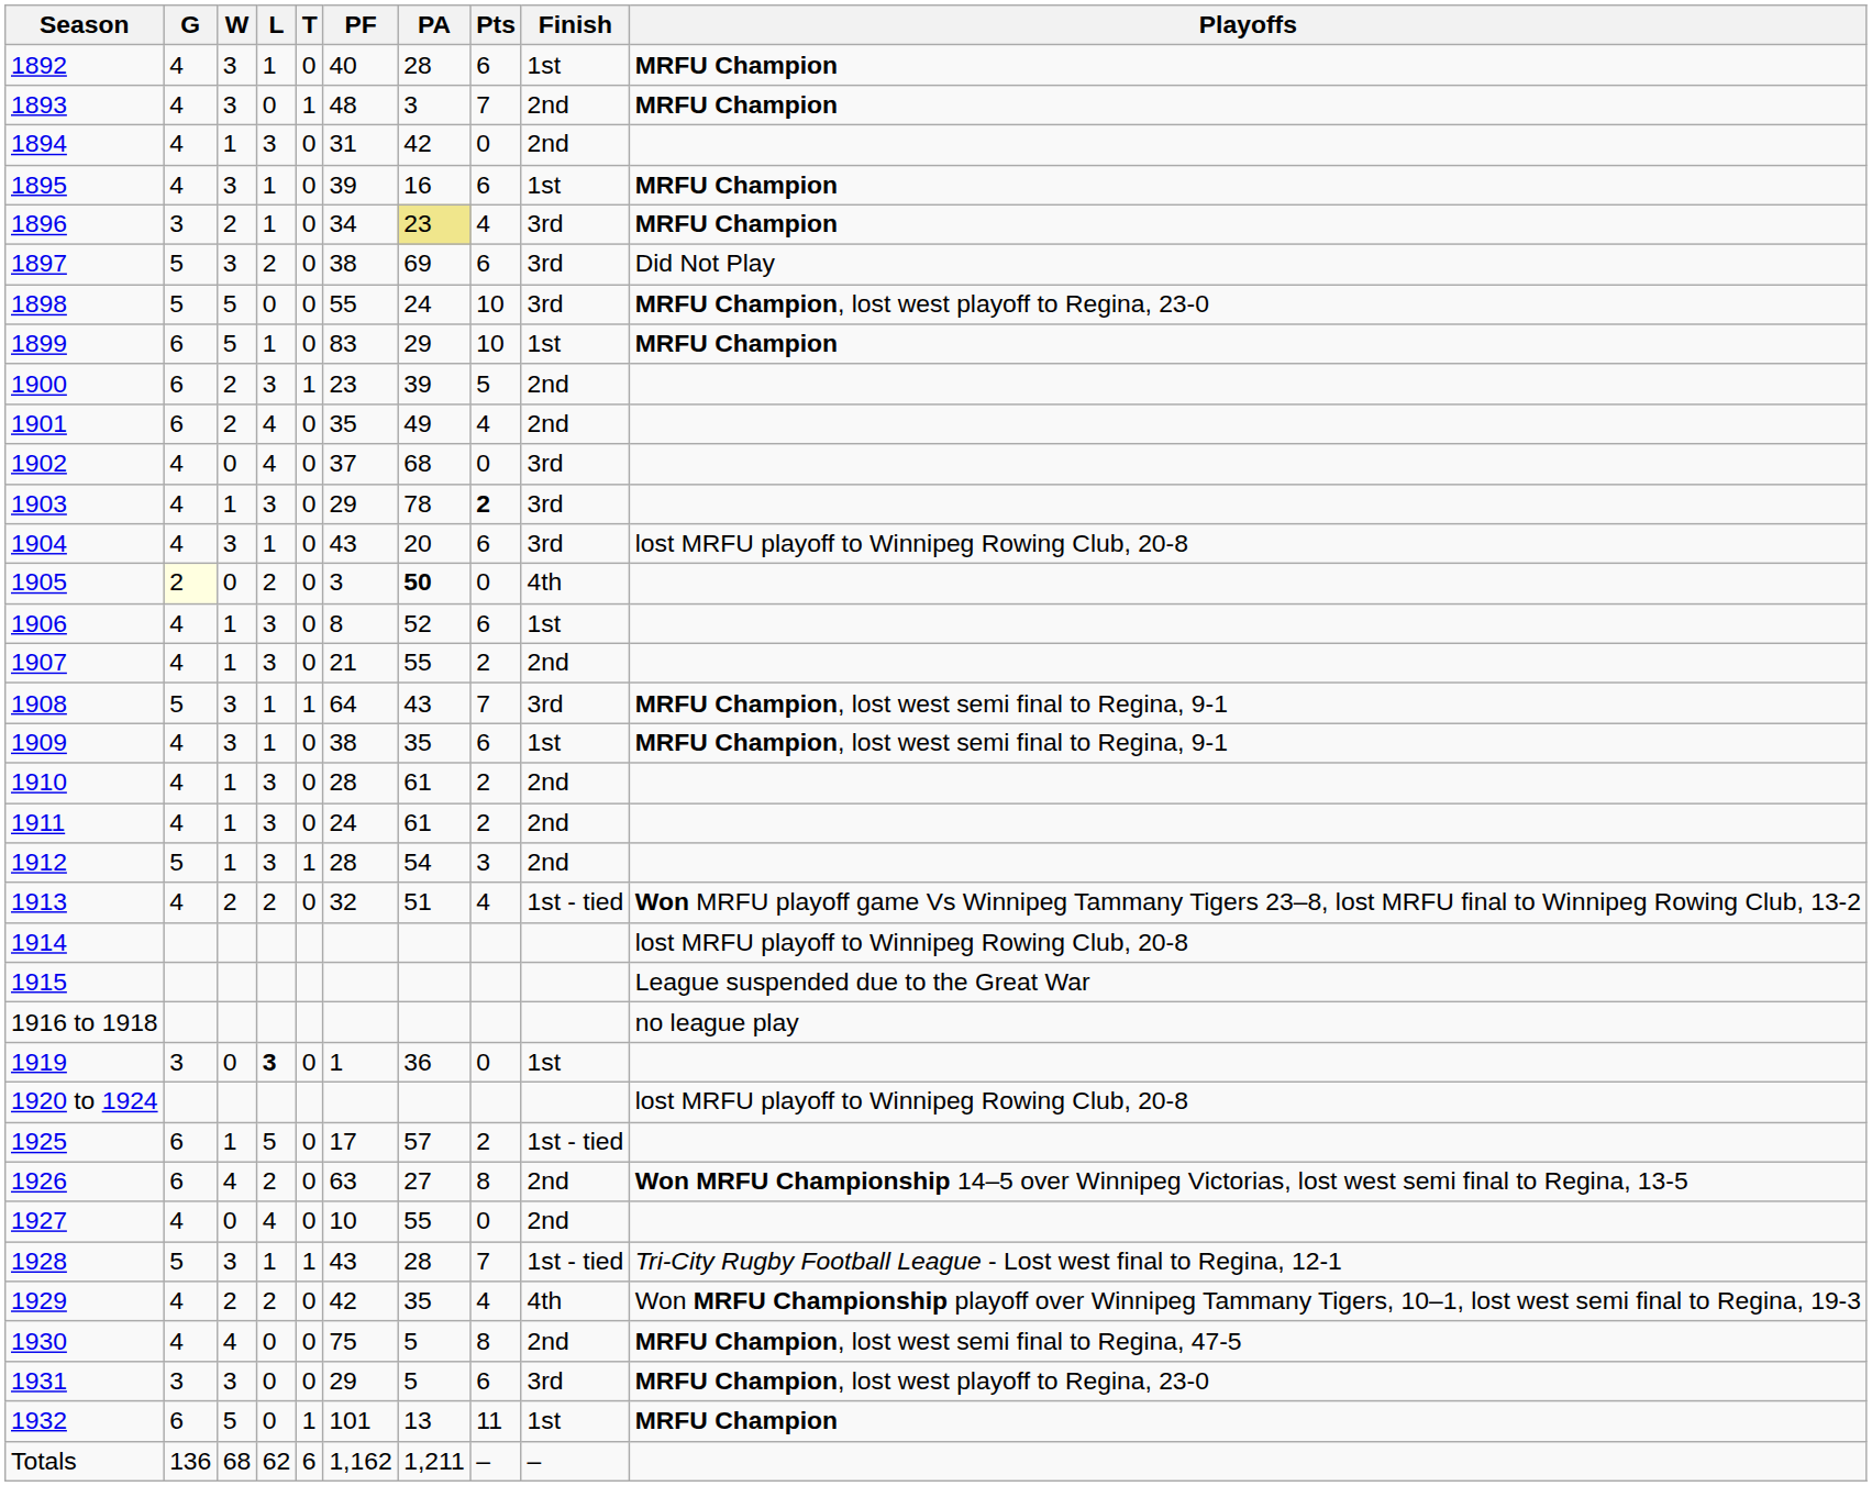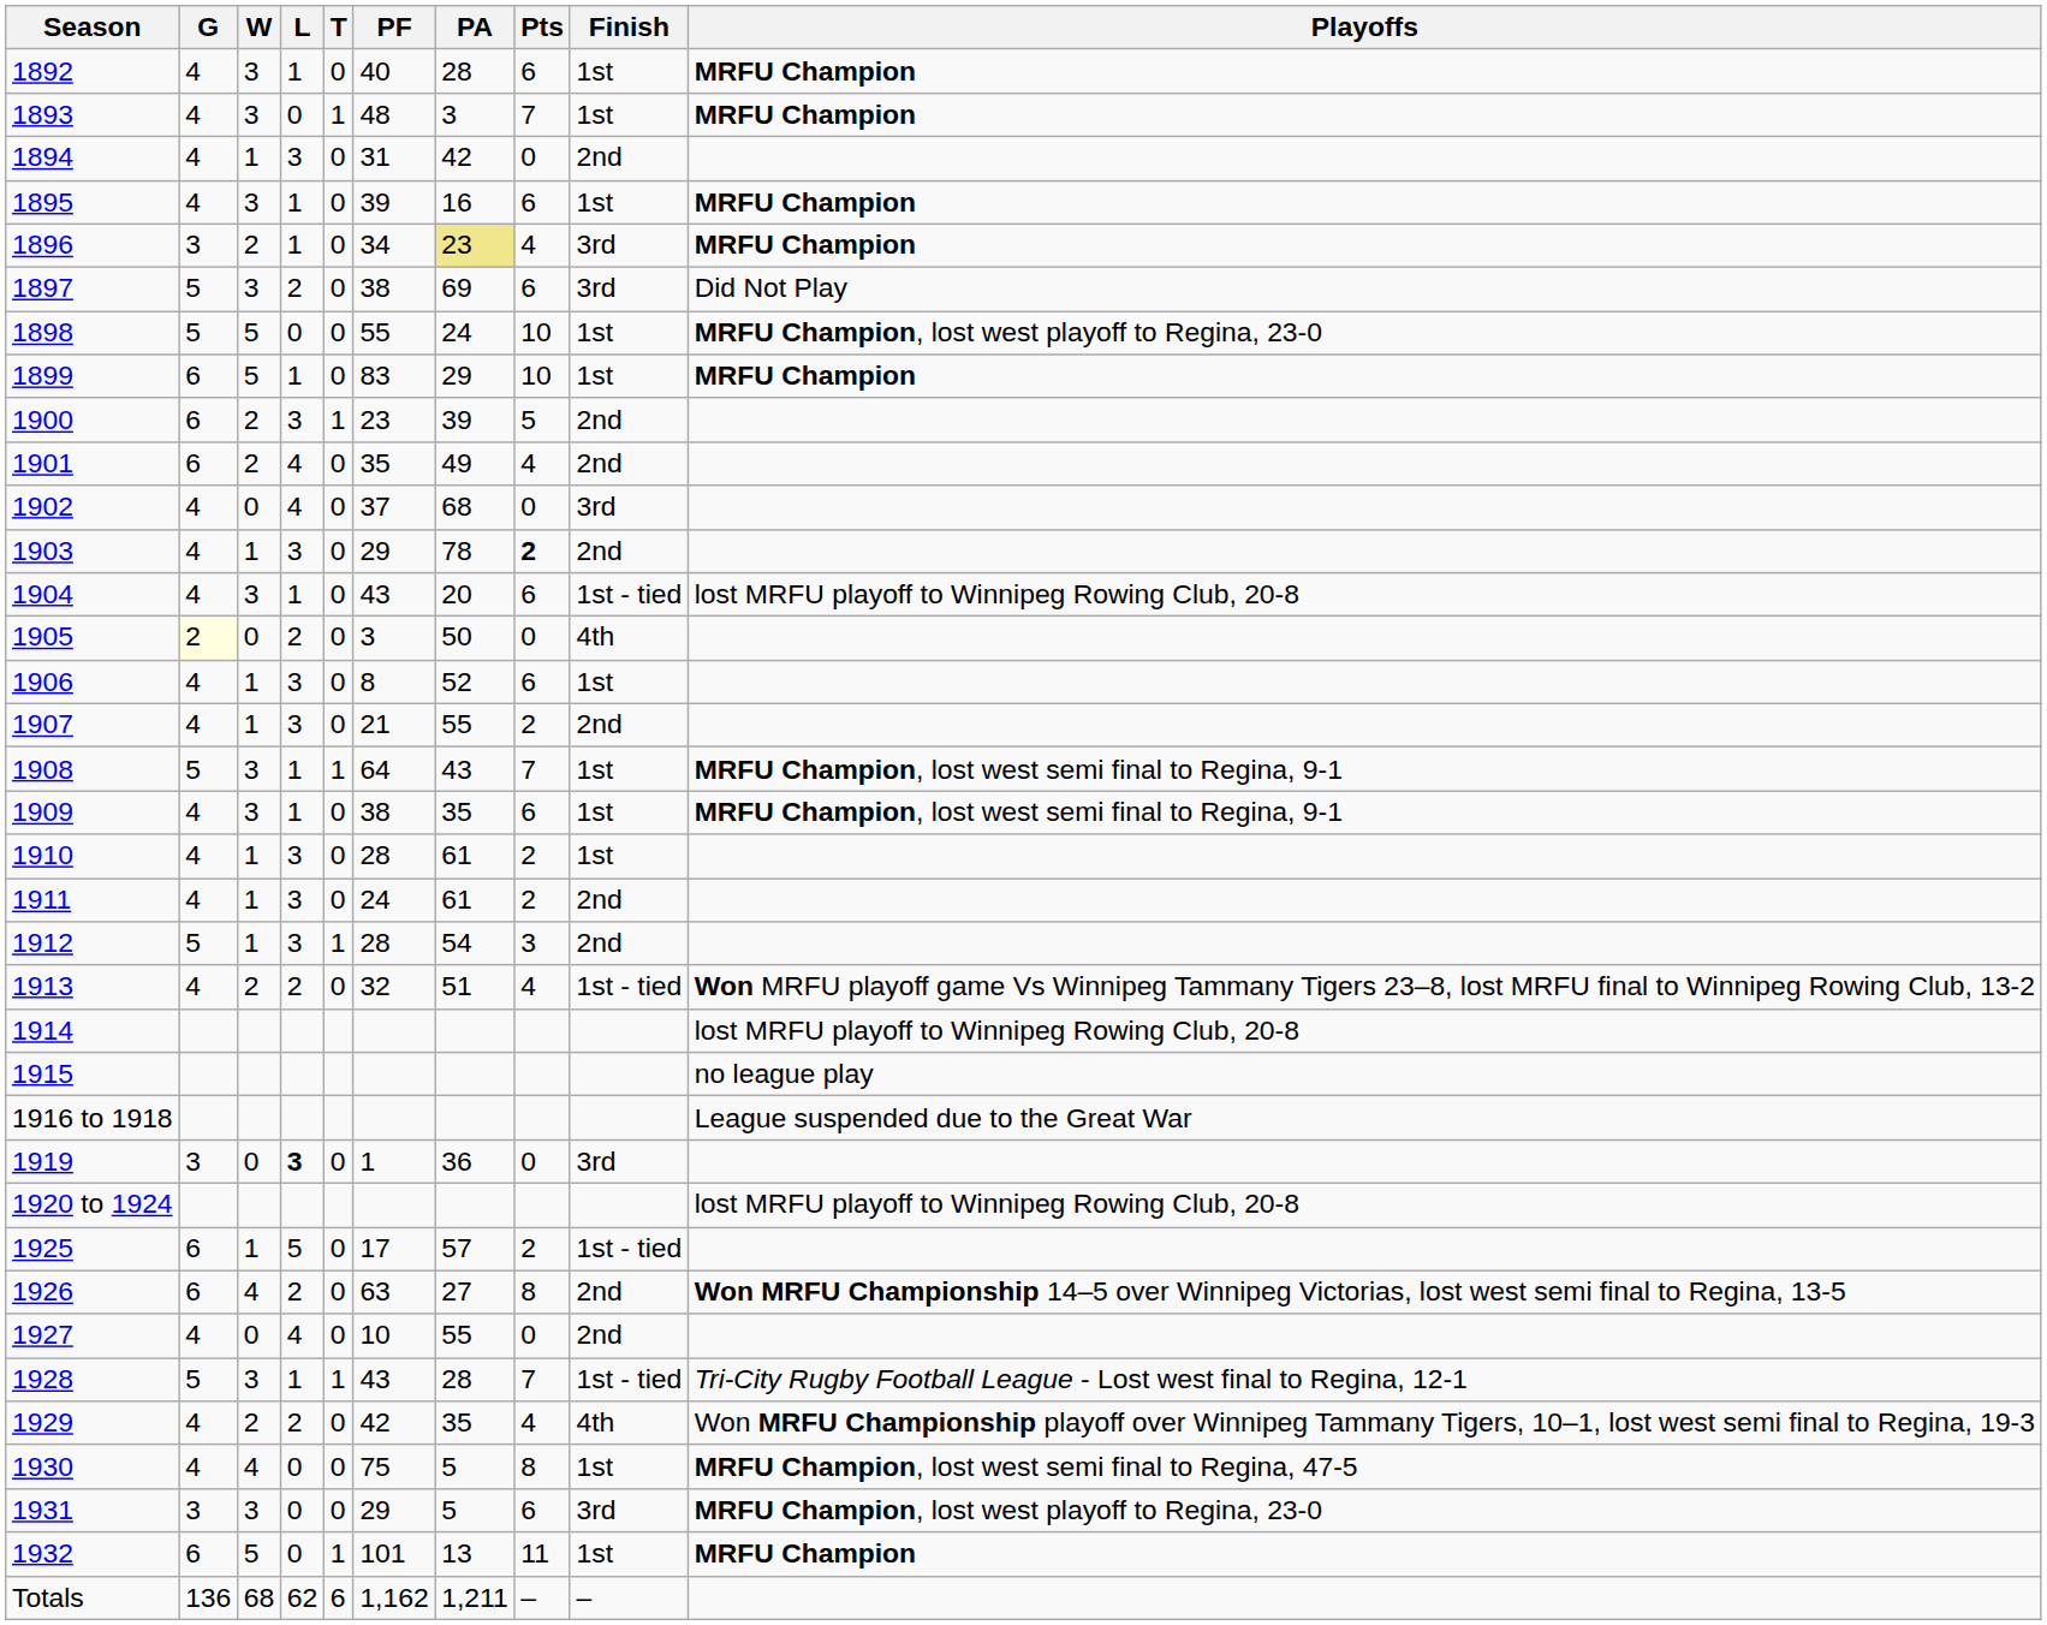 <table class="wikitable">
 <tr>
 <th>Season</th>
 <th>G</th>
 <th>W</th>
 <th>L</th>
 <th>T</th>
 <th>PF</th>
 <th>PA</th>
 <th>Pts</th>
 <th>Finish</th>
 <th>Playoffs</th>
 </tr>
 <tr>
 <td><a href='#'>1892</a></td>
 <td>4</td>
 <td>3</td>
 <td>1</td>
 <td>0</td>
 <td>40</td>
 <td>28</td>
 <td>6</td>
 <td>1st</td>
 <td><strong>MRFU Champion</strong></td>
 </tr>
 <tr>
 <td><a href='#'>1893</a></td>
 <td>4</td>
 <td>3</td>
 <td>0</td>
 <td>1</td>
 <td>48</td>
 <td>3</td>
 <td>7</td>
-<td>2nd</td>
+<td>1st</td>
 <td><strong>MRFU Champion</strong></td>
 </tr>
 <tr>
 <td><a href='#'>1894</a></td>
 <td>4</td>
 <td>1</td>
 <td>3</td>
 <td>0</td>
 <td>31</td>
 <td>42</td>
 <td>0</td>
 <td>2nd</td>
 <td></td>
 </tr>
 <tr>
 <td><a href='#'>1895</a></td>
 <td>4</td>
 <td>3</td>
 <td>1</td>
 <td>0</td>
 <td>39</td>
 <td>16</td>
 <td>6</td>
 <td>1st</td>
 <td><strong>MRFU Champion</strong></td>
 </tr>
 <tr>
 <td><a href='#'>1896</a></td>
 <td>3</td>
 <td>2</td>
 <td>1</td>
 <td>0</td>
 <td>34</td>
 <td style="background: khaki;">23</td>
 <td>4</td>
 <td>3rd</td>
 <td><strong>MRFU Champion</strong></td>
 </tr>
 <tr>
 <td><a href='#'>1897</a></td>
 <td>5</td>
 <td>3</td>
 <td>2</td>
 <td>0</td>
 <td>38</td>
 <td>69</td>
 <td>6</td>
 <td>3rd</td>
 <td>Did Not Play</td>
 </tr>
 <tr>
 <td><a href='#'>1898</a></td>
 <td>5</td>
 <td>5</td>
 <td>0</td>
 <td>0</td>
 <td>55</td>
 <td>24</td>
 <td>10</td>
-<td>3rd</td>
+<td>1st</td>
 <td><strong>MRFU Champion</strong>, lost west playoff to Regina, 23-0</td>
 </tr>
 <tr>
 <td><a href='#'>1899</a></td>
 <td>6</td>
 <td>5</td>
 <td>1</td>
 <td>0</td>
 <td>83</td>
 <td>29</td>
 <td>10</td>
 <td>1st</td>
 <td><strong>MRFU Champion</strong></td>
 </tr>
 <tr>
 <td><a href='#'>1900</a></td>
 <td>6</td>
 <td>2</td>
 <td>3</td>
 <td>1</td>
 <td>23</td>
 <td>39</td>
 <td>5</td>
 <td>2nd</td>
 <td></td>
 </tr>
 <tr>
 <td><a href='#'>1901</a></td>
 <td>6</td>
 <td>2</td>
 <td>4</td>
 <td>0</td>
 <td>35</td>
 <td>49</td>
 <td>4</td>
 <td>2nd</td>
 <td></td>
 </tr>
 <tr>
 <td><a href='#'>1902</a></td>
 <td>4</td>
 <td>0</td>
 <td>4</td>
 <td>0</td>
 <td>37</td>
 <td>68</td>
 <td>0</td>
 <td>3rd</td>
 <td></td>
 </tr>
 <tr>
 <td><a href='#'>1903</a></td>
 <td>4</td>
 <td>1</td>
 <td>3</td>
 <td>0</td>
 <td>29</td>
 <td>78</td>
 <td><strong>2</strong></td>
-<td>3rd</td>
+<td>2nd</td>
 <td></td>
 </tr>
 <tr>
 <td><a href='#'>1904</a></td>
 <td>4</td>
 <td>3</td>
 <td>1</td>
 <td>0</td>
 <td>43</td>
 <td>20</td>
 <td>6</td>
-<td>3rd</td>
+<td>1st - tied</td>
 <td>lost MRFU playoff to Winnipeg Rowing Club, 20-8</td>
 </tr>
 <tr>
 <td><a href='#'>1905</a></td>
 <td style="background: lightyellow;">2</td>
 <td>0</td>
 <td>2</td>
 <td>0</td>
 <td>3</td>
-<td><strong>50</strong></td>
+<td>50</td>
 <td>0</td>
 <td>4th</td>
 <td></td>
 </tr>
 <tr>
 <td><a href='#'>1906</a></td>
 <td>4</td>
 <td>1</td>
 <td>3</td>
 <td>0</td>
 <td>8</td>
 <td>52</td>
 <td>6</td>
 <td>1st</td>
 <td></td>
 </tr>
 <tr>
 <td><a href='#'>1907</a></td>
 <td>4</td>
 <td>1</td>
 <td>3</td>
 <td>0</td>
 <td>21</td>
 <td>55</td>
 <td>2</td>
 <td>2nd</td>
 <td></td>
 </tr>
 <tr>
 <td><a href='#'>1908</a></td>
 <td>5</td>
 <td>3</td>
 <td>1</td>
 <td>1</td>
 <td>64</td>
 <td>43</td>
 <td>7</td>
-<td>3rd</td>
+<td>1st</td>
 <td><strong>MRFU Champion</strong>, lost west semi final to Regina, 9-1</td>
 </tr>
 <tr>
 <td><a href='#'>1909</a></td>
 <td>4</td>
 <td>3</td>
 <td>1</td>
 <td>0</td>
 <td>38</td>
 <td>35</td>
 <td>6</td>
 <td>1st</td>
 <td><strong>MRFU Champion</strong>, lost west semi final to Regina, 9-1</td>
 </tr>
 <tr>
 <td><a href='#'>1910</a></td>
 <td>4</td>
 <td>1</td>
 <td>3</td>
 <td>0</td>
 <td>28</td>
 <td>61</td>
 <td>2</td>
-<td>2nd</td>
+<td>1st</td>
 <td></td>
 </tr>
 <tr>
 <td><a href='#'>1911</a></td>
 <td>4</td>
 <td>1</td>
 <td>3</td>
 <td>0</td>
 <td>24</td>
 <td>61</td>
 <td>2</td>
 <td>2nd</td>
 <td></td>
 </tr>
 <tr>
 <td><a href='#'>1912</a></td>
 <td>5</td>
 <td>1</td>
 <td>3</td>
 <td>1</td>
 <td>28</td>
 <td>54</td>
 <td>3</td>
 <td>2nd</td>
 <td></td>
 </tr>
 <tr>
 <td><a href='#'>1913</a></td>
 <td>4</td>
 <td>2</td>
 <td>2</td>
 <td>0</td>
 <td>32</td>
 <td>51</td>
 <td>4</td>
 <td>1st - tied</td>
 <td><strong>Won</strong> MRFU playoff game Vs Winnipeg Tammany Tigers 23–8, lost MRFU final to Winnipeg Rowing Club, 13-2</td>
 </tr>
 <tr>
 <td><a href='#'>1914</a></td>
 <td></td>
 <td></td>
 <td></td>
 <td></td>
 <td></td>
 <td></td>
 <td></td>
 <td></td>
 <td>lost MRFU playoff to Winnipeg Rowing Club, 20-8</td>
 </tr>
 <tr>
 <td><a href='#'>1915</a></td>
 <td></td>
 <td></td>
 <td></td>
 <td></td>
 <td></td>
 <td></td>
 <td></td>
 <td></td>
-<td>League suspended due to the Great War</td>
+<td>no league play</td>
 </tr>
 <tr>
 <td>1916 to 1918</td>
 <td></td>
 <td></td>
 <td></td>
 <td></td>
 <td></td>
 <td></td>
 <td></td>
 <td></td>
-<td>no league play</td>
+<td>League suspended due to the Great War</td>
 </tr>
 <tr>
 <td><a href='#'>1919</a></td>
 <td>3</td>
 <td>0</td>
 <td><strong>3</strong></td>
 <td>0</td>
 <td>1</td>
 <td>36</td>
 <td>0</td>
-<td>1st</td>
+<td>3rd</td>
 <td></td>
 </tr>
 <tr>
 <td><a href='#'>1920</a> to <a href='#'>1924</a></td>
 <td></td>
 <td></td>
 <td></td>
 <td></td>
 <td></td>
 <td></td>
 <td></td>
 <td></td>
 <td>lost MRFU playoff to Winnipeg Rowing Club, 20-8</td>
 </tr>
 <tr>
 <td><a href='#'>1925</a></td>
 <td>6</td>
 <td>1</td>
 <td>5</td>
 <td>0</td>
 <td>17</td>
 <td>57</td>
 <td>2</td>
 <td>1st - tied</td>
 <td></td>
 </tr>
 <tr>
 <td><a href='#'>1926</a></td>
 <td>6</td>
 <td>4</td>
 <td>2</td>
 <td>0</td>
 <td>63</td>
 <td>27</td>
 <td>8</td>
 <td>2nd</td>
 <td><strong>Won</strong> <strong>MRFU Championship</strong> 14–5 over Winnipeg Victorias, lost west semi final to Regina, 13-5</td>
 </tr>
 <tr>
 <td><a href='#'>1927</a></td>
 <td>4</td>
 <td>0</td>
 <td>4</td>
 <td>0</td>
 <td>10</td>
 <td>55</td>
 <td>0</td>
 <td>2nd</td>
 <td></td>
 </tr>
 <tr>
 <td><a href='#'>1928</a></td>
 <td>5</td>
 <td>3</td>
 <td>1</td>
 <td>1</td>
 <td>43</td>
 <td>28</td>
 <td>7</td>
 <td>1st - tied</td>
 <td><em>Tri-City Rugby Football League</em> - Lost west final to Regina, 12-1</td>
 </tr>
 <tr>
 <td><a href='#'>1929</a></td>
 <td>4</td>
 <td>2</td>
 <td>2</td>
 <td>0</td>
 <td>42</td>
 <td>35</td>
 <td>4</td>
 <td>4th</td>
 <td>Won <strong>MRFU Championship</strong> playoff over Winnipeg Tammany Tigers, 10–1, lost west semi final to Regina, 19-3</td>
 </tr>
 <tr>
 <td><a href='#'>1930</a></td>
 <td>4</td>
 <td>4</td>
 <td>0</td>
 <td>0</td>
 <td>75</td>
 <td>5</td>
 <td>8</td>
-<td>2nd</td>
+<td>1st</td>
 <td><strong>MRFU Champion</strong>, lost west semi final to Regina, 47-5</td>
 </tr>
 <tr>
 <td><a href='#'>1931</a></td>
 <td>3</td>
 <td>3</td>
 <td>0</td>
 <td>0</td>
 <td>29</td>
 <td>5</td>
 <td>6</td>
 <td>3rd</td>
 <td><strong>MRFU Champion</strong>, lost west playoff to Regina, 23-0</td>
 </tr>
 <tr>
 <td><a href='#'>1932</a></td>
 <td>6</td>
 <td>5</td>
 <td>0</td>
 <td>1</td>
 <td>101</td>
 <td>13</td>
 <td>11</td>
 <td>1st</td>
 <td><strong>MRFU Champion</strong></td>
 </tr>
 <tr>
 <td>Totals</td>
 <td>136</td>
 <td>68</td>
 <td>62</td>
 <td>6</td>
 <td>1,162</td>
 <td>1,211</td>
 <td>–</td>
 <td>–</td>
 <td></td>
 </tr>
 <tr>
 </tr>
 </table>
